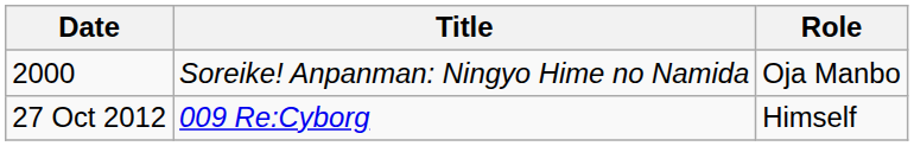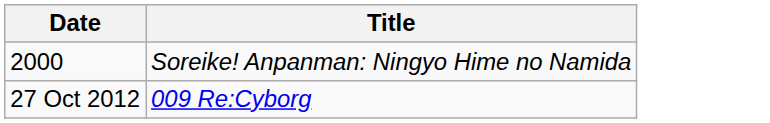 <table class="wikitable">
 <tr>
 <th>Date</th>
 <th>Title</th>
-<th>Role</th>
 </tr>
 <tr>
 <td>2000</td>
 <td><em>Soreike! Anpanman: Ningyo Hime no Namida</em></td>
-<td>Oja Manbo</td>
 </tr>
 <tr>
 <td>27 Oct 2012</td>
 <td><em><a href='#'>009 Re:Cyborg</a></em></td>
-<td>Himself</td>
 </tr>
 </table>
